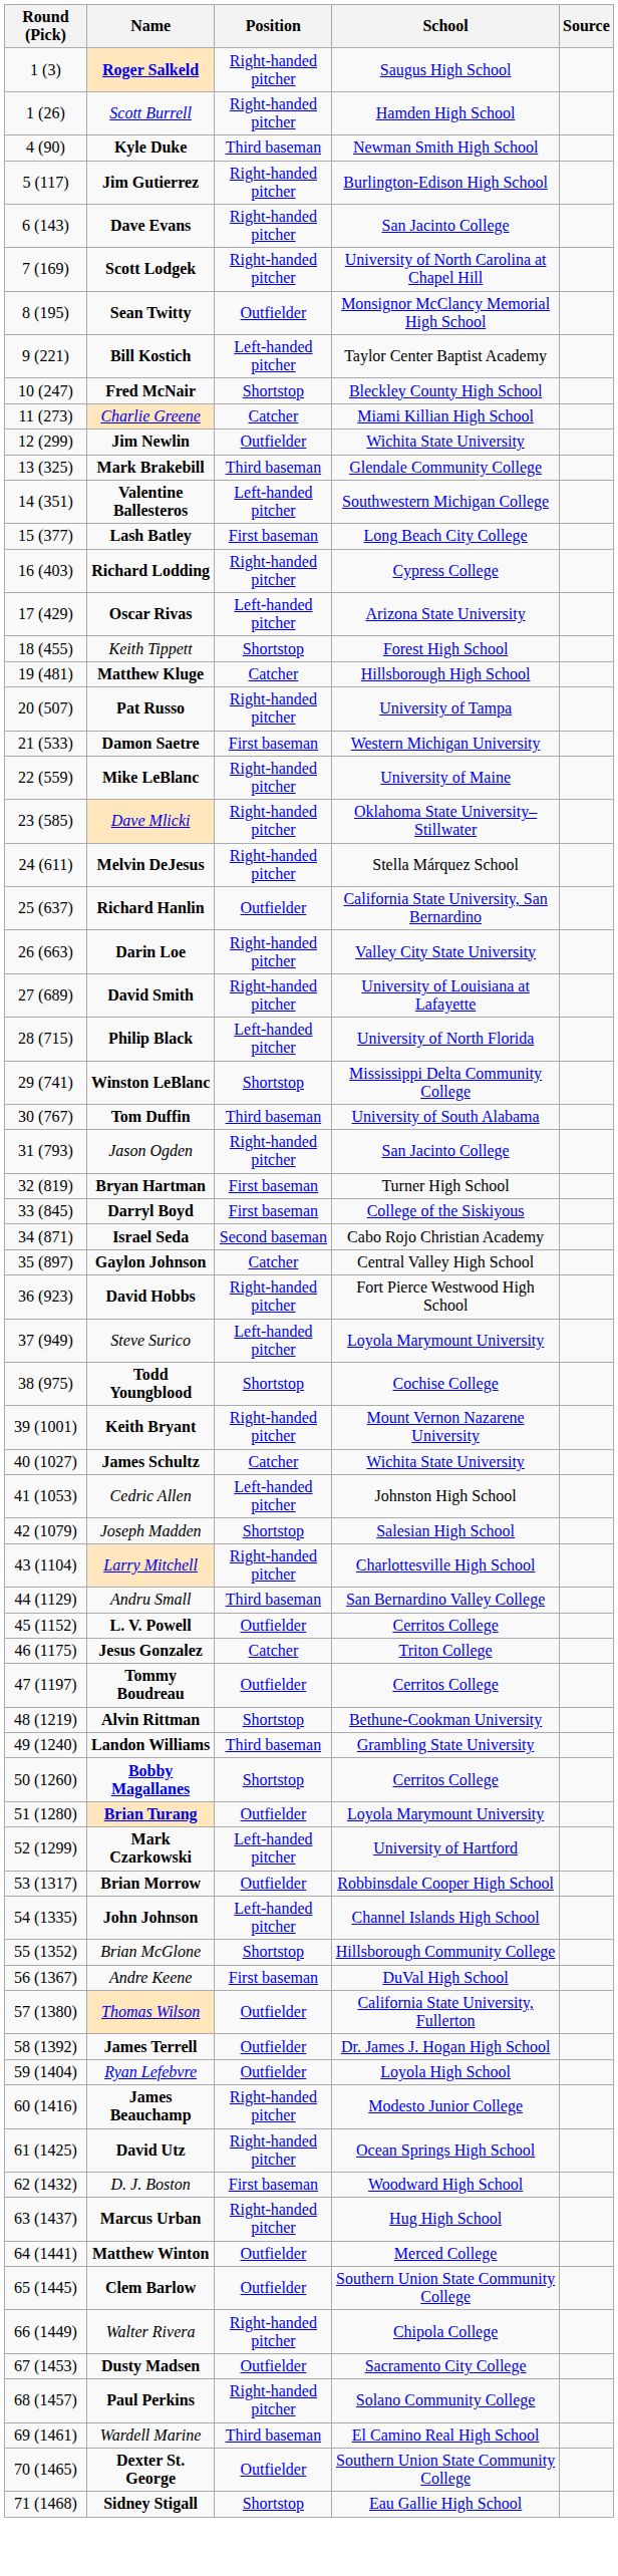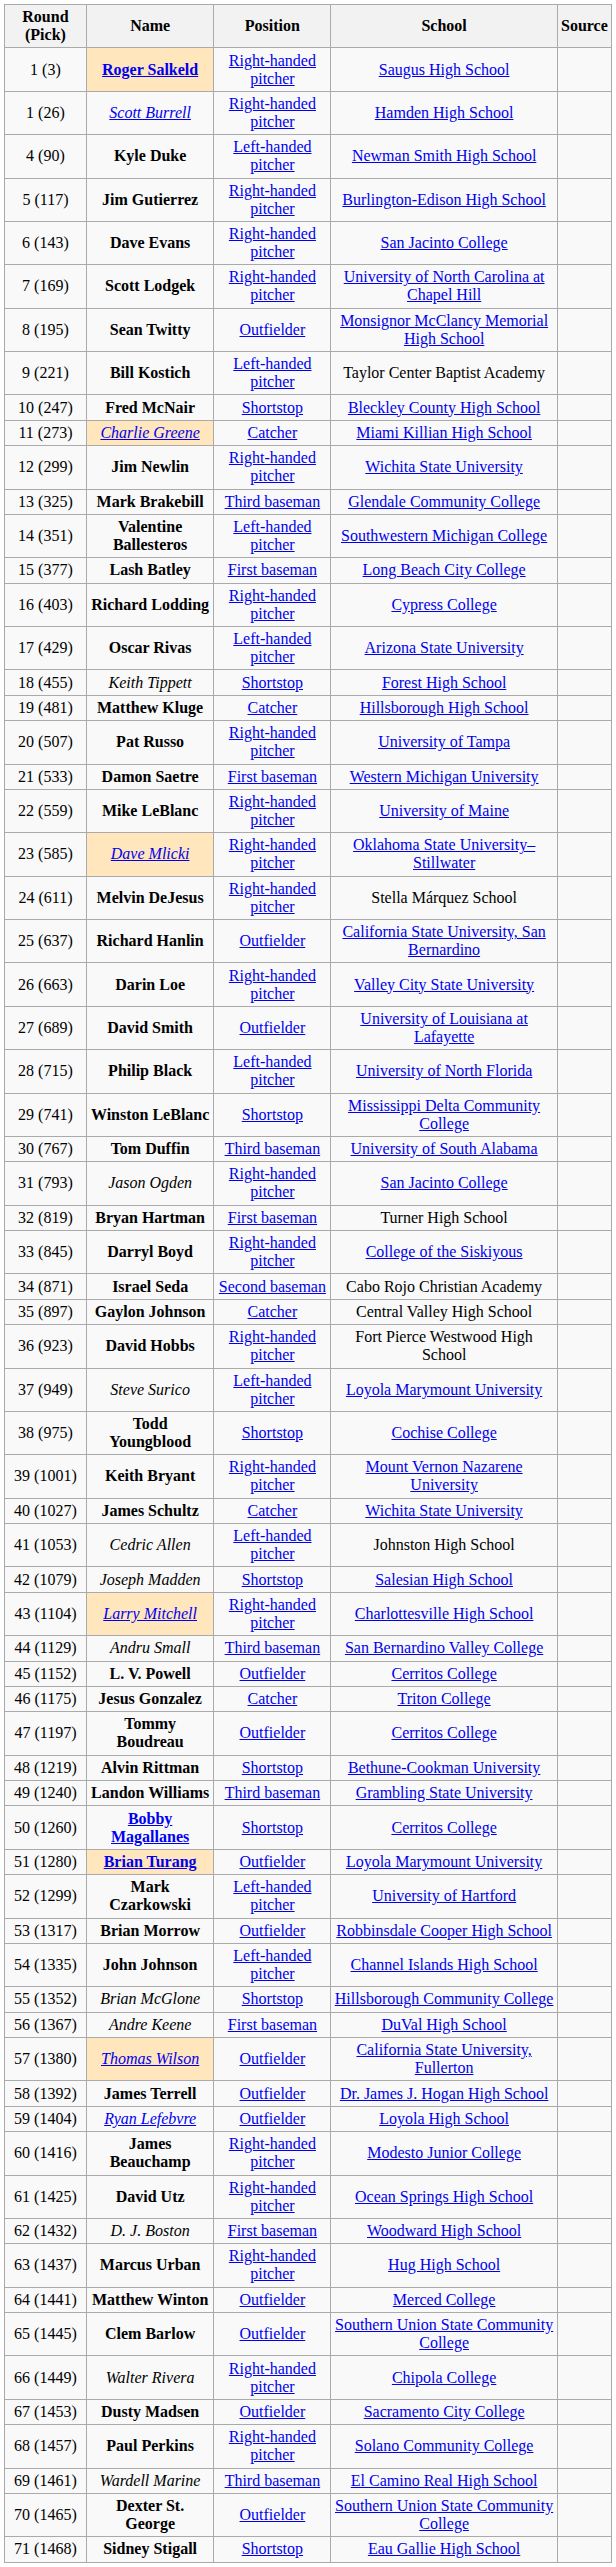 <table class="wikitable" style="text-align:center;">
 <tr>
 <th>Round (Pick)</th>
 <th>Name</th>
 <th>Position</th>
 <th>School</th>
 <th>Source</th>
 </tr>
 <tr>
 <td>1 (3)</td>
 <td style="background-color: #FFE6BD"><strong><a href='#'>Roger Salkeld</a></strong></td>
 <td><a href='#'>Right-handed</a> <a href='#'>pitcher</a></td>
 <td><a href='#'>Saugus High School</a></td>
 <td></td>
 </tr>
 <tr>
 <td>1 (26)</td>
 <td><em><a href='#'>Scott Burrell</a></em></td>
 <td><a href='#'>Right-handed</a> <a href='#'>pitcher</a></td>
 <td><a href='#'>Hamden High School</a></td>
 <td></td>
 </tr>
 <tr>
 <td>4 (90)</td>
 <td><strong>Kyle Duke</strong></td>
-<td><a href='#'>Third baseman</a></td>
+<td><a href='#'>Left-handed</a> <a href='#'>pitcher</a></td>
 <td><a href='#'>Newman Smith High School</a></td>
 <td></td>
 </tr>
 <tr>
 <td>5 (117)</td>
 <td><strong>Jim Gutierrez</strong></td>
 <td><a href='#'>Right-handed</a> <a href='#'>pitcher</a></td>
 <td><a href='#'>Burlington-Edison High School</a></td>
 <td></td>
 </tr>
 <tr>
 <td>6 (143)</td>
 <td><strong>Dave Evans</strong></td>
 <td><a href='#'>Right-handed</a> <a href='#'>pitcher</a></td>
 <td><a href='#'>San Jacinto College</a></td>
 <td></td>
 </tr>
 <tr>
 <td>7 (169)</td>
 <td><strong>Scott Lodgek</strong></td>
 <td><a href='#'>Right-handed</a> <a href='#'>pitcher</a></td>
 <td><a href='#'>University of North Carolina at Chapel Hill</a></td>
 <td></td>
 </tr>
 <tr>
 <td>8 (195)</td>
 <td><strong>Sean Twitty</strong></td>
 <td><a href='#'>Outfielder</a></td>
 <td><a href='#'>Monsignor McClancy Memorial High School</a></td>
 <td></td>
 </tr>
 <tr>
 <td>9 (221)</td>
 <td><strong>Bill Kostich</strong></td>
 <td><a href='#'>Left-handed</a> <a href='#'>pitcher</a></td>
 <td>Taylor Center Baptist Academy</td>
 <td></td>
 </tr>
 <tr>
 <td>10 (247)</td>
 <td><strong>Fred McNair</strong></td>
 <td><a href='#'>Shortstop</a></td>
 <td><a href='#'>Bleckley County High School</a></td>
 <td></td>
 </tr>
 <tr>
 <td>11 (273)</td>
 <td style="background-color: #FFE6BD"><em><a href='#'>Charlie Greene</a></em></td>
 <td><a href='#'>Catcher</a></td>
 <td><a href='#'>Miami Killian High School</a></td>
 <td></td>
 </tr>
 <tr>
 <td>12 (299)</td>
 <td><strong>Jim Newlin</strong></td>
-<td><a href='#'>Outfielder</a></td>
+<td><a href='#'>Right-handed</a> <a href='#'>pitcher</a></td>
 <td><a href='#'>Wichita State University</a></td>
 <td></td>
 </tr>
 <tr>
 <td>13 (325)</td>
 <td><strong>Mark Brakebill</strong></td>
 <td><a href='#'>Third baseman</a></td>
 <td><a href='#'>Glendale Community College</a></td>
 <td></td>
 </tr>
 <tr>
 <td>14 (351)</td>
 <td><strong>Valentine Ballesteros</strong></td>
 <td><a href='#'>Left-handed</a> <a href='#'>pitcher</a></td>
 <td><a href='#'>Southwestern Michigan College</a></td>
 <td></td>
 </tr>
 <tr>
 <td>15 (377)</td>
 <td><strong>Lash Batley</strong></td>
 <td><a href='#'>First baseman</a></td>
 <td><a href='#'>Long Beach City College</a></td>
 <td></td>
 </tr>
 <tr>
 <td>16 (403)</td>
 <td><strong>Richard Lodding</strong></td>
 <td><a href='#'>Right-handed</a> <a href='#'>pitcher</a></td>
 <td><a href='#'>Cypress College</a></td>
 <td></td>
 </tr>
 <tr>
 <td>17 (429)</td>
 <td><strong>Oscar Rivas</strong></td>
 <td><a href='#'>Left-handed</a> <a href='#'>pitcher</a></td>
 <td><a href='#'>Arizona State University</a></td>
 <td></td>
 </tr>
 <tr>
 <td>18 (455)</td>
 <td><em>Keith Tippett</em></td>
 <td><a href='#'>Shortstop</a></td>
 <td><a href='#'>Forest High School</a></td>
 <td></td>
 </tr>
 <tr>
 <td>19 (481)</td>
 <td><strong>Matthew Kluge</strong></td>
 <td><a href='#'>Catcher</a></td>
 <td><a href='#'>Hillsborough High School</a></td>
 <td></td>
 </tr>
 <tr>
 <td>20 (507)</td>
 <td><strong>Pat Russo</strong></td>
 <td><a href='#'>Right-handed</a> <a href='#'>pitcher</a></td>
 <td><a href='#'>University of Tampa</a></td>
 <td></td>
 </tr>
 <tr>
 <td>21 (533)</td>
 <td><strong>Damon Saetre</strong></td>
 <td><a href='#'>First baseman</a></td>
 <td><a href='#'>Western Michigan University</a></td>
 <td></td>
 </tr>
 <tr>
 <td>22 (559)</td>
 <td><strong>Mike LeBlanc</strong></td>
 <td><a href='#'>Right-handed</a> <a href='#'>pitcher</a></td>
 <td><a href='#'>University of Maine</a></td>
 <td></td>
 </tr>
 <tr>
 <td>23 (585)</td>
 <td style="background-color: #FFE6BD"><em><a href='#'>Dave Mlicki</a></em></td>
 <td><a href='#'>Right-handed</a> <a href='#'>pitcher</a></td>
 <td><a href='#'>Oklahoma State University–Stillwater</a></td>
 <td></td>
 </tr>
 <tr>
 <td>24 (611)</td>
 <td><strong>Melvin DeJesus</strong></td>
 <td><a href='#'>Right-handed</a> <a href='#'>pitcher</a></td>
 <td>Stella Márquez School</td>
 <td></td>
 </tr>
 <tr>
 <td>25 (637)</td>
 <td><strong>Richard Hanlin</strong></td>
 <td><a href='#'>Outfielder</a></td>
 <td><a href='#'>California State University, San Bernardino</a></td>
 <td></td>
 </tr>
 <tr>
 <td>26 (663)</td>
 <td><strong>Darin Loe</strong></td>
 <td><a href='#'>Right-handed</a> <a href='#'>pitcher</a></td>
 <td><a href='#'>Valley City State University</a></td>
 <td></td>
 </tr>
 <tr>
 <td>27 (689)</td>
 <td><strong>David Smith</strong></td>
-<td><a href='#'>Right-handed</a> <a href='#'>pitcher</a></td>
+<td><a href='#'>Outfielder</a></td>
 <td><a href='#'>University of Louisiana at Lafayette</a></td>
 <td></td>
 </tr>
 <tr>
 <td>28 (715)</td>
 <td><strong>Philip Black</strong></td>
 <td><a href='#'>Left-handed</a> <a href='#'>pitcher</a></td>
 <td><a href='#'>University of North Florida</a></td>
 <td></td>
 </tr>
 <tr>
 <td>29 (741)</td>
 <td><strong>Winston LeBlanc</strong></td>
 <td><a href='#'>Shortstop</a></td>
 <td><a href='#'>Mississippi Delta Community College</a></td>
 <td></td>
 </tr>
 <tr>
 <td>30 (767)</td>
 <td><strong>Tom Duffin</strong></td>
 <td><a href='#'>Third baseman</a></td>
 <td><a href='#'>University of South Alabama</a></td>
 <td></td>
 </tr>
 <tr>
 <td>31 (793)</td>
 <td><em>Jason Ogden</em></td>
 <td><a href='#'>Right-handed</a> <a href='#'>pitcher</a></td>
 <td><a href='#'>San Jacinto College</a></td>
 <td></td>
 </tr>
 <tr>
 <td>32 (819)</td>
 <td><strong>Bryan Hartman</strong></td>
 <td><a href='#'>First baseman</a></td>
 <td>Turner High School</td>
 <td></td>
 </tr>
 <tr>
 <td>33 (845)</td>
 <td><strong>Darryl Boyd</strong></td>
-<td><a href='#'>First baseman</a></td>
+<td><a href='#'>Right-handed</a> <a href='#'>pitcher</a></td>
 <td><a href='#'>College of the Siskiyous</a></td>
 <td></td>
 </tr>
 <tr>
 <td>34 (871)</td>
 <td><strong>Israel Seda</strong></td>
 <td><a href='#'>Second baseman</a></td>
 <td>Cabo Rojo Christian Academy</td>
 <td></td>
 </tr>
 <tr>
 <td>35 (897)</td>
 <td><strong>Gaylon Johnson</strong></td>
 <td><a href='#'>Catcher</a></td>
 <td>Central Valley High School</td>
 <td></td>
 </tr>
 <tr>
 <td>36 (923)</td>
 <td><strong>David Hobbs</strong></td>
 <td><a href='#'>Right-handed</a> <a href='#'>pitcher</a></td>
 <td>Fort Pierce Westwood High School</td>
 <td></td>
 </tr>
 <tr>
 <td>37 (949)</td>
 <td><em>Steve Surico</em></td>
 <td><a href='#'>Left-handed</a> <a href='#'>pitcher</a></td>
 <td><a href='#'>Loyola Marymount University</a></td>
 <td></td>
 </tr>
 <tr>
 <td>38 (975)</td>
 <td><strong>Todd Youngblood</strong></td>
 <td><a href='#'>Shortstop</a></td>
 <td><a href='#'>Cochise College</a></td>
 <td></td>
 </tr>
 <tr>
 <td>39 (1001)</td>
 <td><strong>Keith Bryant</strong></td>
 <td><a href='#'>Right-handed</a> <a href='#'>pitcher</a></td>
 <td><a href='#'>Mount Vernon Nazarene University</a></td>
 <td></td>
 </tr>
 <tr>
 <td>40 (1027)</td>
 <td><strong>James Schultz</strong></td>
 <td><a href='#'>Catcher</a></td>
 <td><a href='#'>Wichita State University</a></td>
 <td></td>
 </tr>
 <tr>
 <td>41 (1053)</td>
 <td><em>Cedric Allen</em></td>
 <td><a href='#'>Left-handed</a> <a href='#'>pitcher</a></td>
 <td>Johnston High School</td>
 <td></td>
 </tr>
 <tr>
 <td>42 (1079)</td>
 <td><em>Joseph Madden</em></td>
 <td><a href='#'>Shortstop</a></td>
 <td><a href='#'>Salesian High School</a></td>
 <td></td>
 </tr>
 <tr>
 <td>43 (1104)</td>
 <td style="background-color: #FFE6BD"><em><a href='#'>Larry Mitchell</a></em></td>
 <td><a href='#'>Right-handed</a> <a href='#'>pitcher</a></td>
 <td><a href='#'>Charlottesville High School</a></td>
 <td></td>
 </tr>
 <tr>
 <td>44 (1129)</td>
 <td><em>Andru Small</em></td>
 <td><a href='#'>Third baseman</a></td>
 <td><a href='#'>San Bernardino Valley College</a></td>
 <td></td>
 </tr>
 <tr>
 <td>45 (1152)</td>
 <td><strong>L. V. Powell</strong></td>
 <td><a href='#'>Outfielder</a></td>
 <td><a href='#'>Cerritos College</a></td>
 <td></td>
 </tr>
 <tr>
 <td>46 (1175)</td>
 <td><strong>Jesus Gonzalez</strong></td>
 <td><a href='#'>Catcher</a></td>
 <td><a href='#'>Triton College</a></td>
 <td></td>
 </tr>
 <tr>
 <td>47 (1197)</td>
 <td><strong>Tommy Boudreau</strong></td>
 <td><a href='#'>Outfielder</a></td>
 <td><a href='#'>Cerritos College</a></td>
 <td></td>
 </tr>
 <tr>
 <td>48 (1219)</td>
 <td><strong>Alvin Rittman</strong></td>
 <td><a href='#'>Shortstop</a></td>
 <td><a href='#'>Bethune-Cookman University</a></td>
 <td></td>
 </tr>
 <tr>
 <td>49 (1240)</td>
 <td><strong>Landon Williams</strong></td>
 <td><a href='#'>Third baseman</a></td>
 <td><a href='#'>Grambling State University</a></td>
 <td></td>
 </tr>
 <tr>
 <td>50 (1260)</td>
 <td><strong><a href='#'>Bobby Magallanes</a></strong></td>
 <td><a href='#'>Shortstop</a></td>
 <td><a href='#'>Cerritos College</a></td>
 <td></td>
 </tr>
 <tr>
 <td>51 (1280)</td>
 <td style="background-color: #FFE6BD"><strong><a href='#'>Brian Turang</a></strong></td>
 <td><a href='#'>Outfielder</a></td>
 <td><a href='#'>Loyola Marymount University</a></td>
 <td></td>
 </tr>
 <tr>
 <td>52 (1299)</td>
 <td><strong>Mark Czarkowski</strong></td>
 <td><a href='#'>Left-handed</a> <a href='#'>pitcher</a></td>
 <td><a href='#'>University of Hartford</a></td>
 <td></td>
 </tr>
 <tr>
 <td>53 (1317)</td>
 <td><strong>Brian Morrow</strong></td>
 <td><a href='#'>Outfielder</a></td>
 <td><a href='#'>Robbinsdale Cooper High School</a></td>
 <td></td>
 </tr>
 <tr>
 <td>54 (1335)</td>
 <td><strong>John Johnson</strong></td>
 <td><a href='#'>Left-handed</a> <a href='#'>pitcher</a></td>
 <td><a href='#'>Channel Islands High School</a></td>
 <td></td>
 </tr>
 <tr>
 <td>55 (1352)</td>
 <td><em>Brian McGlone</em></td>
 <td><a href='#'>Shortstop</a></td>
 <td><a href='#'>Hillsborough Community College</a></td>
 <td></td>
 </tr>
 <tr>
 <td>56 (1367)</td>
 <td><em>Andre Keene</em></td>
 <td><a href='#'>First baseman</a></td>
 <td><a href='#'>DuVal High School</a></td>
 <td></td>
 </tr>
 <tr>
 <td>57 (1380)</td>
 <td style="background-color: #FFE6BD"><em><a href='#'>Thomas Wilson</a></em></td>
 <td><a href='#'>Outfielder</a></td>
 <td><a href='#'>California State University, Fullerton</a></td>
 <td></td>
 </tr>
 <tr>
 <td>58 (1392)</td>
 <td><strong>James Terrell</strong></td>
 <td><a href='#'>Outfielder</a></td>
 <td><a href='#'>Dr. James J. Hogan High School</a></td>
 <td></td>
 </tr>
 <tr>
 <td>59 (1404)</td>
 <td><em><a href='#'>Ryan Lefebvre</a></em></td>
 <td><a href='#'>Outfielder</a></td>
 <td><a href='#'>Loyola High School</a></td>
 <td></td>
 </tr>
 <tr>
 <td>60 (1416)</td>
 <td><strong>James Beauchamp</strong></td>
 <td><a href='#'>Right-handed</a> <a href='#'>pitcher</a></td>
 <td><a href='#'>Modesto Junior College</a></td>
 <td></td>
 </tr>
 <tr>
 <td>61 (1425)</td>
 <td><strong>David Utz</strong></td>
 <td><a href='#'>Right-handed</a> <a href='#'>pitcher</a></td>
 <td><a href='#'>Ocean Springs High School</a></td>
 <td></td>
 </tr>
 <tr>
 <td>62 (1432)</td>
 <td><em>D. J. Boston</em></td>
 <td><a href='#'>First baseman</a></td>
 <td><a href='#'>Woodward High School</a></td>
 <td></td>
 </tr>
 <tr>
 <td>63 (1437)</td>
 <td><strong>Marcus Urban</strong></td>
 <td><a href='#'>Right-handed</a> <a href='#'>pitcher</a></td>
 <td><a href='#'>Hug High School</a></td>
 <td></td>
 </tr>
 <tr>
 <td>64 (1441)</td>
 <td><strong>Matthew Winton</strong></td>
 <td><a href='#'>Outfielder</a></td>
 <td><a href='#'>Merced College</a></td>
 <td></td>
 </tr>
 <tr>
 <td>65 (1445)</td>
 <td><strong>Clem Barlow</strong></td>
 <td><a href='#'>Outfielder</a></td>
 <td><a href='#'>Southern Union State Community College</a></td>
 <td></td>
 </tr>
 <tr>
 <td>66 (1449)</td>
 <td><em>Walter Rivera</em></td>
 <td><a href='#'>Right-handed</a> <a href='#'>pitcher</a></td>
 <td><a href='#'>Chipola College</a></td>
 <td></td>
 </tr>
 <tr>
 <td>67 (1453)</td>
 <td><strong>Dusty Madsen</strong></td>
 <td><a href='#'>Outfielder</a></td>
 <td><a href='#'>Sacramento City College</a></td>
 <td></td>
 </tr>
 <tr>
 <td>68 (1457)</td>
 <td><strong>Paul Perkins</strong></td>
 <td><a href='#'>Right-handed</a> <a href='#'>pitcher</a></td>
 <td><a href='#'>Solano Community College</a></td>
 <td></td>
 </tr>
 <tr>
 <td>69 (1461)</td>
 <td><em>Wardell Marine</em></td>
 <td><a href='#'>Third baseman</a></td>
 <td><a href='#'>El Camino Real High School</a></td>
 <td></td>
 </tr>
 <tr>
 <td>70 (1465)</td>
 <td><strong>Dexter St. George</strong></td>
 <td><a href='#'>Outfielder</a></td>
 <td><a href='#'>Southern Union State Community College</a></td>
 <td></td>
 </tr>
 <tr>
 <td>71 (1468)</td>
 <td><strong>Sidney Stigall</strong></td>
 <td><a href='#'>Shortstop</a></td>
 <td><a href='#'>Eau Gallie High School</a></td>
 <td></td>
 </tr>
 </table>
